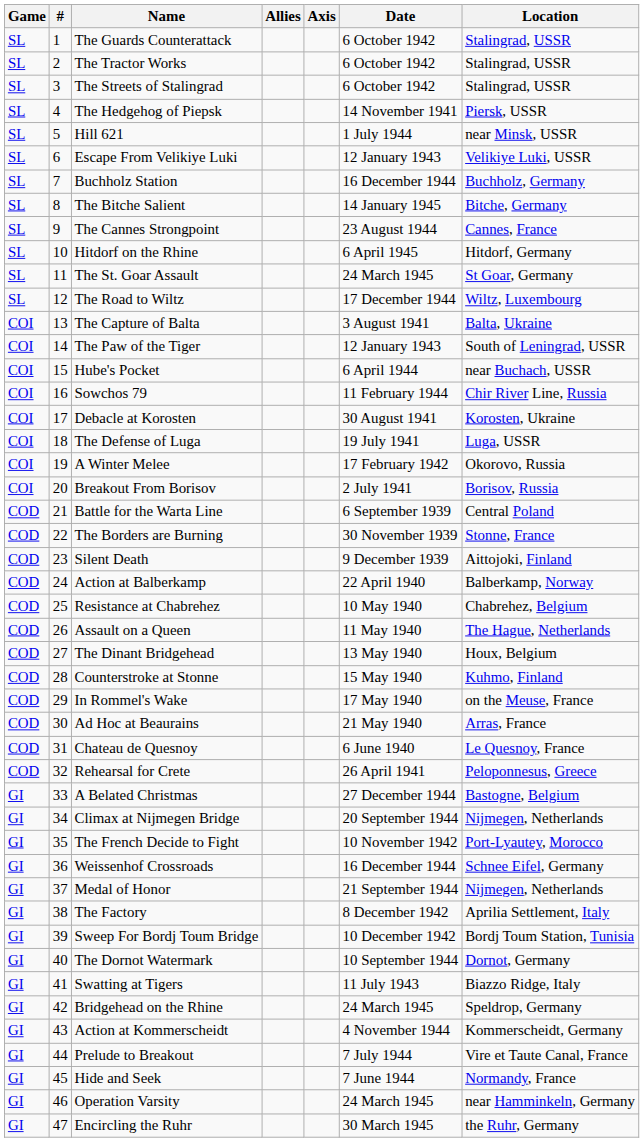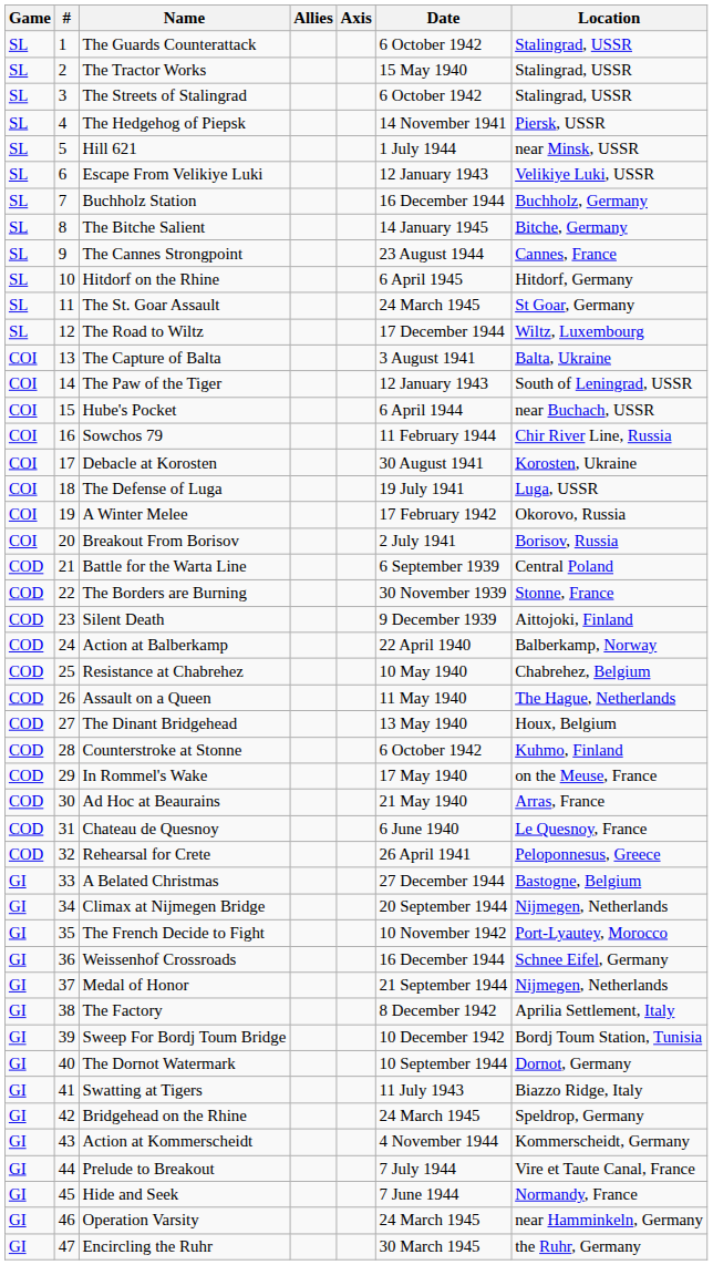 <table class="wikitable sortable">
 <tr>
 <th>Game</th>
 <th>#</th>
 <th>Name</th>
 <th>Allies</th>
 <th>Axis</th>
 <th>Date</th>
 <th>Location</th>
 </tr>
 <tr>
 <td><a href='#'>SL</a></td>
 <td>1</td>
 <td>The Guards Counterattack</td>
 <td align="center"></td>
 <td align="center"></td>
 <td>6 October 1942</td>
 <td><a href='#'>Stalingrad</a>, <a href='#'>USSR</a></td>
 </tr>
 <tr>
 <td><a href='#'>SL</a></td>
 <td>2</td>
 <td>The Tractor Works</td>
 <td align="center"></td>
 <td align="center"></td>
-<td>6 October 1942</td>
+<td>15 May 1940</td>
 <td>Stalingrad, USSR</td>
 </tr>
 <tr>
 <td><a href='#'>SL</a></td>
 <td>3</td>
 <td>The Streets of Stalingrad</td>
 <td align="center"></td>
 <td align="center"></td>
 <td>6 October 1942</td>
 <td>Stalingrad, USSR</td>
 </tr>
 <tr>
 <td><a href='#'>SL</a></td>
 <td>4</td>
 <td>The Hedgehog of Piepsk</td>
 <td align="center"></td>
 <td align="center"></td>
 <td>14 November 1941</td>
 <td><a href='#'>Piersk</a>, USSR</td>
 </tr>
 <tr>
 <td><a href='#'>SL</a></td>
 <td>5</td>
 <td>Hill 621</td>
 <td align="center"></td>
 <td align="center"></td>
 <td>1 July 1944</td>
 <td>near <a href='#'>Minsk</a>, USSR</td>
 </tr>
 <tr>
 <td><a href='#'>SL</a></td>
 <td>6</td>
 <td>Escape From Velikiye Luki</td>
 <td align="center"></td>
 <td align="center"></td>
 <td>12 January 1943</td>
 <td><a href='#'>Velikiye Luki</a>, USSR</td>
 </tr>
 <tr>
 <td><a href='#'>SL</a></td>
 <td>7</td>
 <td>Buchholz Station</td>
 <td align="center"></td>
 <td align="center"></td>
 <td>16 December 1944</td>
 <td><a href='#'>Buchholz</a>, <a href='#'>Germany</a></td>
 </tr>
 <tr>
 <td><a href='#'>SL</a></td>
 <td>8</td>
 <td>The Bitche Salient</td>
 <td align="center"></td>
 <td align="center"></td>
 <td>14 January 1945</td>
 <td><a href='#'>Bitche</a>, <a href='#'>Germany</a></td>
 </tr>
 <tr>
 <td><a href='#'>SL</a></td>
 <td>9</td>
 <td>The Cannes Strongpoint</td>
 <td align="center"></td>
 <td align="center"></td>
 <td>23 August 1944</td>
 <td><a href='#'>Cannes</a>, <a href='#'>France</a></td>
 </tr>
 <tr>
 <td><a href='#'>SL</a></td>
 <td>10</td>
 <td>Hitdorf on the Rhine</td>
 <td align="center"></td>
 <td align="center"></td>
 <td>6 April 1945</td>
 <td>Hitdorf, Germany</td>
 </tr>
 <tr>
 <td><a href='#'>SL</a></td>
 <td>11</td>
 <td>The St. Goar Assault</td>
 <td align="center"></td>
 <td align="center"></td>
 <td>24 March 1945</td>
 <td><a href='#'>St Goar</a>, Germany</td>
 </tr>
 <tr>
 <td><a href='#'>SL</a></td>
 <td>12</td>
 <td>The Road to Wiltz</td>
 <td align="center"></td>
 <td align="center"></td>
 <td>17 December 1944</td>
 <td><a href='#'>Wiltz</a>, <a href='#'>Luxembourg</a></td>
 </tr>
 <tr>
 <td><a href='#'>COI</a></td>
 <td>13</td>
 <td>The Capture of Balta</td>
 <td align="center"></td>
 <td align="center"> </td>
 <td>3 August 1941</td>
 <td><a href='#'>Balta</a>, <a href='#'>Ukraine</a></td>
 </tr>
 <tr>
 <td><a href='#'>COI</a></td>
 <td>14</td>
 <td>The Paw of the Tiger</td>
 <td align="center"></td>
 <td align="center"></td>
 <td>12 January 1943</td>
 <td>South of <a href='#'>Leningrad</a>, USSR</td>
 </tr>
 <tr>
 <td><a href='#'>COI</a></td>
 <td>15</td>
 <td>Hube's Pocket</td>
 <td align="center"></td>
 <td align="center"></td>
 <td>6 April 1944</td>
 <td>near <a href='#'>Buchach</a>, USSR</td>
 </tr>
 <tr>
 <td><a href='#'>COI</a></td>
 <td>16</td>
 <td>Sowchos 79</td>
 <td align="center"></td>
 <td align="center"></td>
 <td>11 February 1944</td>
 <td><a href='#'>Chir River</a> Line, <a href='#'>Russia</a></td>
 </tr>
 <tr>
 <td><a href='#'>COI</a></td>
 <td>17</td>
 <td>Debacle at Korosten</td>
 <td align="center"></td>
 <td align="center"></td>
 <td>30 August 1941</td>
 <td><a href='#'>Korosten</a>, Ukraine</td>
 </tr>
 <tr>
 <td><a href='#'>COI</a></td>
 <td>18</td>
 <td>The Defense of Luga</td>
 <td align="center"></td>
 <td align="center"></td>
 <td>19 July 1941</td>
 <td><a href='#'>Luga</a>, USSR</td>
 </tr>
 <tr>
 <td><a href='#'>COI</a></td>
 <td>19</td>
 <td>A Winter Melee</td>
 <td align="center"></td>
 <td align="center"></td>
 <td>17 February 1942</td>
 <td>Okorovo, Russia</td>
 </tr>
 <tr>
 <td><a href='#'>COI</a></td>
 <td>20</td>
 <td>Breakout From Borisov</td>
 <td align="center"></td>
 <td align="center"></td>
 <td>2 July 1941</td>
 <td><a href='#'>Borisov</a>, <a href='#'>Russia</a></td>
 </tr>
 <tr>
 <td><a href='#'>COD</a></td>
 <td>21</td>
 <td>Battle for the Warta Line</td>
 <td align="center"></td>
 <td align="center"></td>
 <td>6 September 1939</td>
 <td>Central <a href='#'>Poland</a></td>
 </tr>
 <tr>
 <td><a href='#'>COD</a></td>
 <td>22</td>
 <td>The Borders are Burning</td>
 <td align="center"></td>
 <td align="center"></td>
 <td>30 November 1939</td>
 <td><a href='#'>Stonne</a>, <a href='#'>France</a></td>
 </tr>
 <tr>
 <td><a href='#'>COD</a></td>
 <td>23</td>
 <td>Silent Death</td>
 <td align="center"></td>
 <td align="center"></td>
 <td>9 December 1939</td>
 <td>Aittojoki, <a href='#'>Finland</a></td>
 </tr>
 <tr>
 <td><a href='#'>COD</a></td>
 <td>24</td>
 <td>Action at Balberkamp</td>
 <td align="center"> </td>
 <td align="center"></td>
 <td>22 April 1940</td>
 <td>Balberkamp, <a href='#'>Norway</a></td>
 </tr>
 <tr>
 <td><a href='#'>COD</a></td>
 <td>25</td>
 <td>Resistance at Chabrehez</td>
 <td align="center"></td>
 <td align="center"></td>
 <td>10 May 1940</td>
 <td>Chabrehez, <a href='#'>Belgium</a></td>
 </tr>
 <tr>
 <td><a href='#'>COD</a></td>
 <td>26</td>
 <td>Assault on a Queen</td>
 <td align="center"></td>
 <td align="center"></td>
 <td>11 May 1940</td>
 <td><a href='#'>The Hague</a>, <a href='#'>Netherlands</a></td>
 </tr>
 <tr>
 <td><a href='#'>COD</a></td>
 <td>27</td>
 <td>The Dinant Bridgehead</td>
 <td align="center"></td>
 <td align="center"></td>
 <td>13 May 1940</td>
 <td>Houx, Belgium</td>
 </tr>
 <tr>
 <td><a href='#'>COD</a></td>
 <td>28</td>
 <td>Counterstroke at Stonne</td>
 <td align="center"></td>
 <td align="center"></td>
-<td>15 May 1940</td>
+<td>6 October 1942</td>
 <td><a href='#'>Kuhmo</a>, <a href='#'>Finland</a></td>
 </tr>
 <tr>
 <td><a href='#'>COD</a></td>
 <td>29</td>
 <td>In Rommel's Wake</td>
 <td align="center"></td>
 <td align="center"></td>
 <td>17 May 1940</td>
 <td>on the <a href='#'>Meuse</a>, France</td>
 </tr>
 <tr>
 <td><a href='#'>COD</a></td>
 <td>30</td>
 <td>Ad Hoc at Beaurains</td>
 <td align="center"></td>
 <td align="center"></td>
 <td>21 May 1940</td>
 <td><a href='#'>Arras</a>, France</td>
 </tr>
 <tr>
 <td><a href='#'>COD</a></td>
 <td>31</td>
 <td>Chateau de Quesnoy</td>
 <td align="center"></td>
 <td align="center"></td>
 <td>6 June 1940</td>
 <td><a href='#'>Le Quesnoy</a>, France</td>
 </tr>
 <tr>
 <td><a href='#'>COD</a></td>
 <td>32</td>
 <td>Rehearsal for Crete</td>
 <td align="center">  </td>
 <td align="center"></td>
 <td>26 April 1941</td>
 <td><a href='#'>Peloponnesus</a>, <a href='#'>Greece</a></td>
 </tr>
 <tr>
 <td><a href='#'>GI</a></td>
 <td>33</td>
 <td>A Belated Christmas</td>
 <td align="center"></td>
 <td align="center"></td>
 <td>27 December 1944</td>
 <td><a href='#'>Bastogne</a>, <a href='#'>Belgium</a></td>
 </tr>
 <tr>
 <td><a href='#'>GI</a></td>
 <td>34</td>
 <td>Climax at Nijmegen Bridge</td>
 <td align="center"></td>
 <td align="center"></td>
 <td>20 September 1944</td>
 <td><a href='#'>Nijmegen</a>, Netherlands</td>
 </tr>
 <tr>
 <td><a href='#'>GI</a></td>
 <td>35</td>
 <td>The French Decide to Fight</td>
 <td align="center"></td>
 <td align="center"></td>
 <td>10 November 1942</td>
 <td><a href='#'>Port-Lyautey</a>, <a href='#'>Morocco</a></td>
 </tr>
 <tr>
 <td><a href='#'>GI</a></td>
 <td>36</td>
 <td>Weissenhof Crossroads</td>
 <td align="center"></td>
 <td align="center"></td>
 <td>16 December 1944</td>
 <td><a href='#'>Schnee Eifel</a>, Germany</td>
 </tr>
 <tr>
 <td><a href='#'>GI</a></td>
 <td>37</td>
 <td>Medal of Honor</td>
 <td align="center"></td>
 <td align="center"></td>
 <td>21 September 1944</td>
 <td><a href='#'>Nijmegen</a>, Netherlands</td>
 </tr>
 <tr>
 <td><a href='#'>GI</a></td>
 <td>38</td>
 <td>The Factory</td>
 <td align="center"></td>
 <td align="center"></td>
 <td>8 December 1942</td>
 <td>Aprilia Settlement, <a href='#'>Italy</a></td>
 </tr>
 <tr>
 <td><a href='#'>GI</a></td>
 <td>39</td>
 <td>Sweep For Bordj Toum Bridge</td>
 <td align="center"></td>
 <td align="center"></td>
 <td>10 December 1942</td>
 <td>Bordj Toum Station, <a href='#'>Tunisia</a></td>
 </tr>
 <tr>
 <td><a href='#'>GI</a></td>
 <td>40</td>
 <td>The Dornot Watermark</td>
 <td align="center"></td>
 <td align="center"></td>
 <td>10 September 1944</td>
 <td><a href='#'>Dornot</a>, Germany</td>
 </tr>
 <tr>
 <td><a href='#'>GI</a></td>
 <td>41</td>
 <td>Swatting at Tigers</td>
 <td align="center"></td>
 <td align="center"></td>
 <td>11 July 1943</td>
 <td>Biazzo Ridge, Italy</td>
 </tr>
 <tr>
 <td><a href='#'>GI</a></td>
 <td>42</td>
 <td>Bridgehead on the Rhine</td>
 <td align="center"></td>
 <td align="center"></td>
 <td>24 March 1945</td>
 <td>Speldrop, Germany</td>
 </tr>
 <tr>
 <td><a href='#'>GI</a></td>
 <td>43</td>
 <td>Action at Kommerscheidt</td>
 <td align="center"></td>
 <td align="center"></td>
 <td>4 November 1944</td>
 <td>Kommerscheidt, Germany</td>
 </tr>
 <tr>
 <td><a href='#'>GI</a></td>
 <td>44</td>
 <td>Prelude to Breakout</td>
 <td align="center"></td>
 <td align="center"></td>
 <td>7 July 1944</td>
 <td>Vire et Taute Canal, France</td>
 </tr>
 <tr>
 <td><a href='#'>GI</a></td>
 <td>45</td>
 <td>Hide and Seek</td>
 <td align="center"></td>
 <td align="center"></td>
 <td>7 June 1944</td>
 <td><a href='#'>Normandy</a>, France</td>
 </tr>
 <tr>
 <td><a href='#'>GI</a></td>
 <td>46</td>
 <td>Operation Varsity</td>
 <td align="center"></td>
 <td align="center"></td>
 <td>24 March 1945</td>
 <td>near <a href='#'>Hamminkeln</a>, Germany</td>
 </tr>
 <tr>
 <td><a href='#'>GI</a></td>
 <td>47</td>
 <td>Encircling the Ruhr</td>
 <td align="center"></td>
 <td align="center"></td>
 <td>30 March 1945</td>
 <td>the <a href='#'>Ruhr</a>, Germany</td>
 </tr>
 </table>
